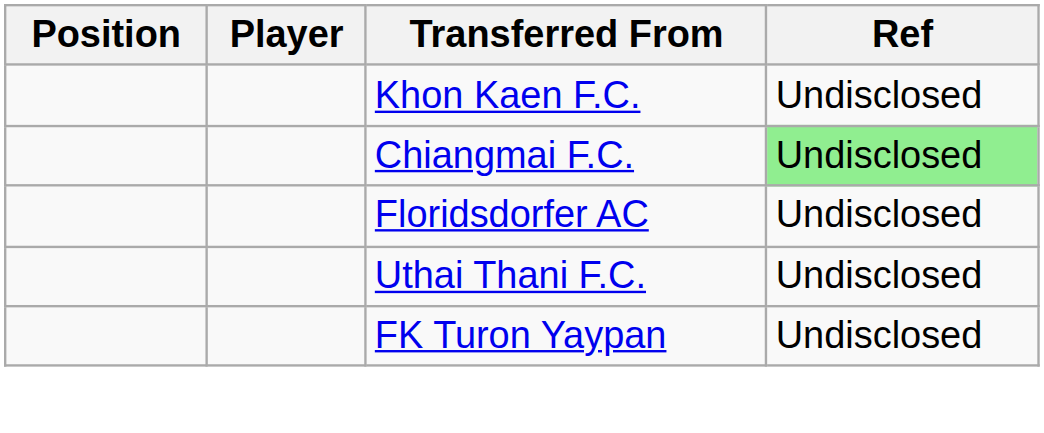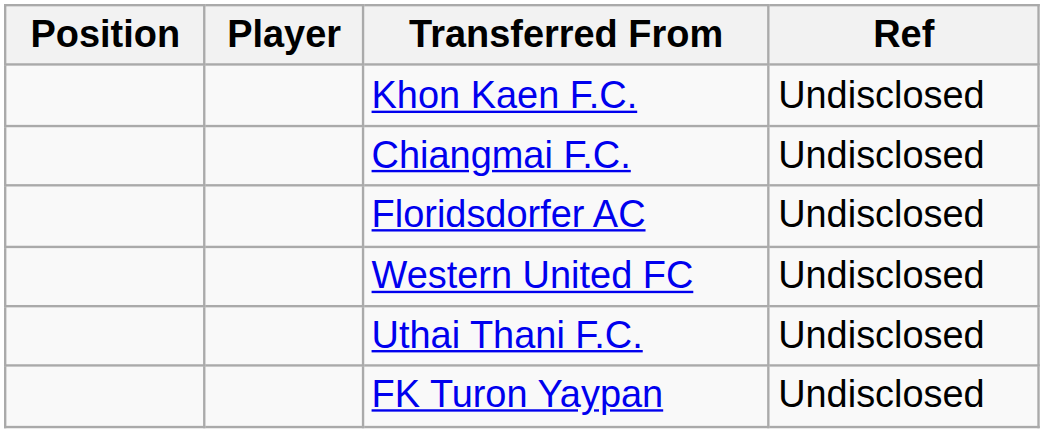 <table class="wikitable sortable" style="width:70%; text-align:center; font-size:100%; text-align:left;">
 <tr>
 <th>Position</th>
 <th>Player</th>
 <th>Transferred From</th>
 <th>Ref</th>
 </tr>
 <tr>
 <td></td>
 <td></td>
 <td> <a href='#'>Khon Kaen F.C.</a></td>
 <td>Undisclosed  </td>
 </tr>
 <tr>
 <td></td>
 <td></td>
 <td> <a href='#'>Chiangmai F.C.</a></td>
-<td style="background: lightgreen;">Undisclosed  </td>
+<td>Undisclosed  </td>
 </tr>
 <tr>
 <td></td>
 <td></td>
 <td> <a href='#'>Floridsdorfer AC</a></td>
+<td>Undisclosed  </td>
+</tr>
+<tr>
+<td></td>
+<td></td>
+<td> <a href='#'>Western United FC</a></td>
 <td>Undisclosed  </td>
 </tr>
 <tr>
 <td></td>
 <td></td>
 <td> <a href='#'>Uthai Thani F.C.</a></td>
 <td>Undisclosed  </td>
 </tr>
 <tr>
 <td></td>
 <td></td>
 <td> <a href='#'>FK Turon Yaypan</a></td>
 <td>Undisclosed  </td>
 </tr>
 </table>
